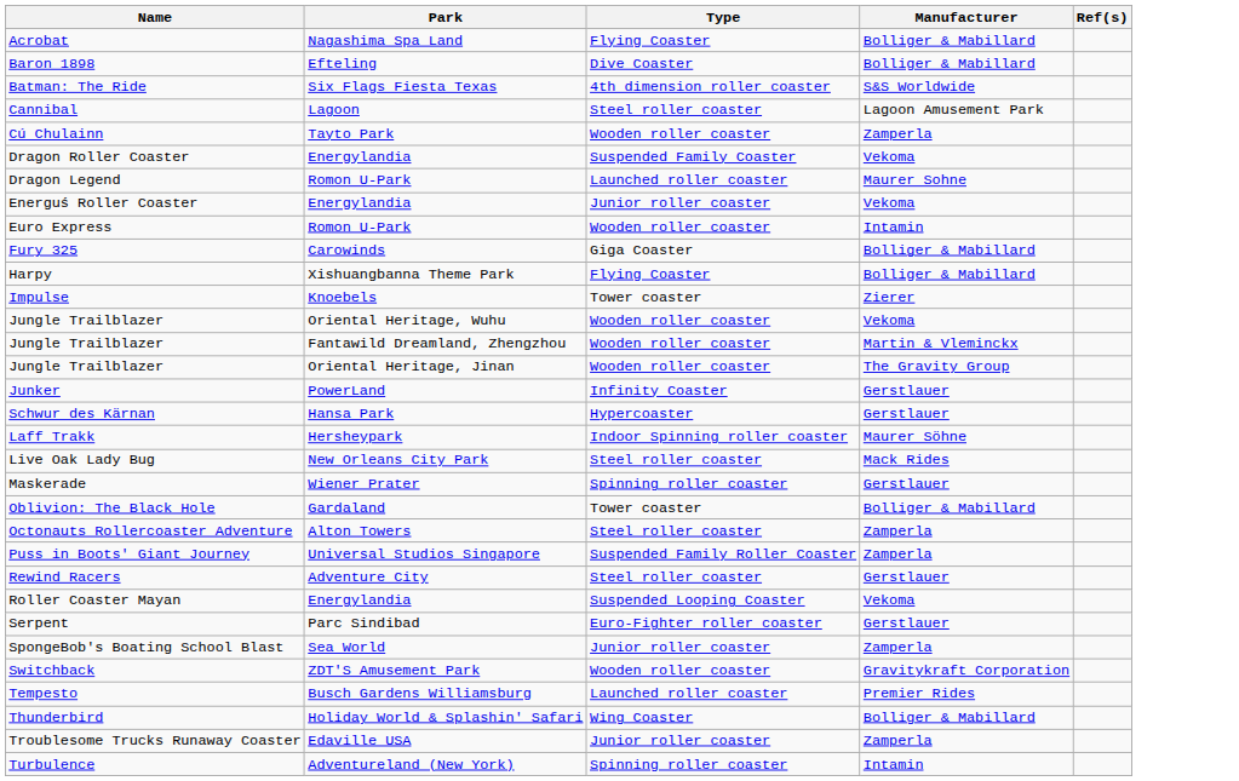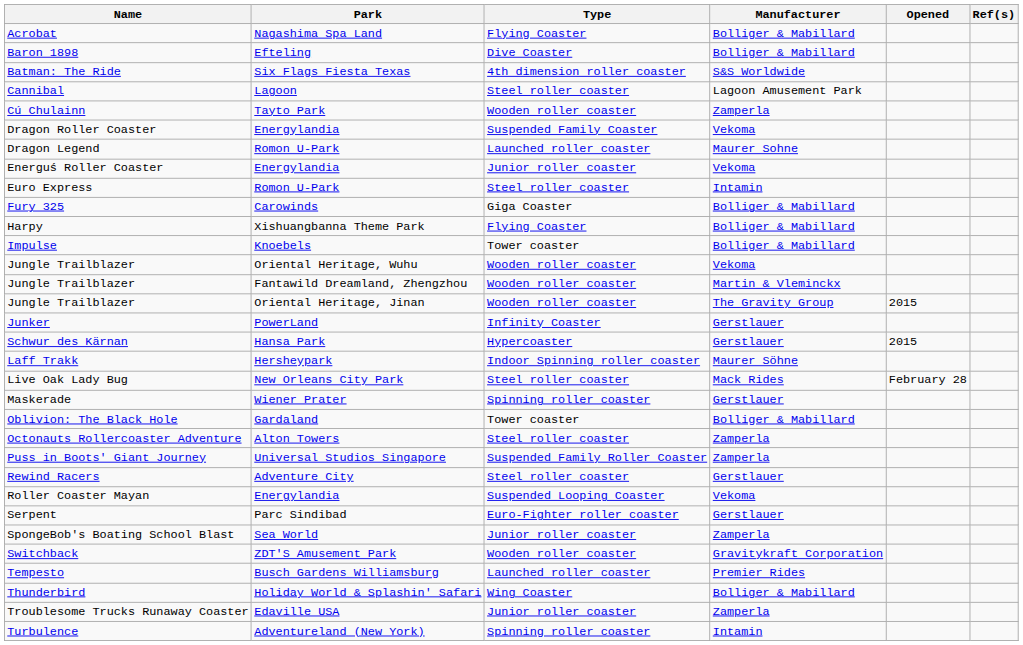 <table class="wikitable sortable">
 <tr>
 <th>Name</th>
 <th>Park</th>
 <th>Type</th>
 <th>Manufacturer</th>
+<th>Opened</th>
 <th class="unsortable">Ref(s)</th>
 </tr>
 <tr>
 <td><a href='#'>Acrobat</a></td>
 <td><a href='#'>Nagashima Spa Land</a></td>
 <td><a href='#'>Flying Coaster</a></td>
 <td><a href='#'>Bolliger & Mabillard</a></td>
 <td></td>
+<td></td>
 </tr>
 <tr>
 <td><a href='#'>Baron 1898</a></td>
 <td><a href='#'>Efteling</a></td>
 <td><a href='#'>Dive Coaster</a></td>
 <td><a href='#'>Bolliger & Mabillard</a></td>
+<td></td>
 <td></td>
 </tr>
 <tr>
 <td><a href='#'>Batman: The Ride</a></td>
 <td><a href='#'>Six Flags Fiesta Texas</a></td>
 <td><a href='#'>4th dimension roller coaster</a></td>
 <td><a href='#'>S&S Worldwide</a></td>
 <td></td>
+<td></td>
 </tr>
 <tr>
 <td><a href='#'>Cannibal</a></td>
 <td><a href='#'>Lagoon</a></td>
 <td><a href='#'>Steel roller coaster</a></td>
 <td>Lagoon Amusement Park</td>
+<td></td>
 <td></td>
 </tr>
 <tr>
 <td><a href='#'>Cú Chulainn</a></td>
 <td><a href='#'>Tayto Park</a></td>
 <td><a href='#'>Wooden roller coaster</a></td>
 <td><a href='#'>Zamperla</a></td>
 <td></td>
+<td></td>
 </tr>
 <tr>
 <td>Dragon Roller Coaster</td>
 <td><a href='#'>Energylandia</a></td>
 <td><a href='#'>Suspended Family Coaster</a></td>
 <td><a href='#'>Vekoma</a></td>
+<td></td>
 <td></td>
 </tr>
 <tr>
 <td>Dragon Legend</td>
 <td><a href='#'>Romon U-Park</a></td>
 <td><a href='#'>Launched roller coaster</a></td>
 <td><a href='#'>Maurer Sohne</a></td>
 <td></td>
+<td></td>
 </tr>
 <tr>
 <td>Energuś Roller Coaster</td>
 <td><a href='#'>Energylandia</a></td>
 <td><a href='#'>Junior roller coaster</a></td>
 <td><a href='#'>Vekoma</a></td>
 <td></td>
+<td></td>
 </tr>
 <tr>
 <td>Euro Express</td>
 <td><a href='#'>Romon U-Park</a></td>
-<td><a href='#'>Wooden roller coaster</a></td>
+<td><a href='#'>Steel roller coaster</a></td>
 <td><a href='#'>Intamin</a></td>
+<td></td>
 <td></td>
 </tr>
 <tr>
 <td><a href='#'>Fury 325</a></td>
 <td><a href='#'>Carowinds</a></td>
 <td>Giga Coaster</td>
 <td><a href='#'>Bolliger & Mabillard</a></td>
 <td></td>
+<td></td>
 </tr>
 <tr>
 <td>Harpy</td>
 <td>Xishuangbanna Theme Park</td>
 <td><a href='#'>Flying Coaster</a></td>
 <td><a href='#'>Bolliger & Mabillard</a></td>
 <td></td>
+<td></td>
 </tr>
 <tr>
 <td><a href='#'>Impulse</a></td>
 <td><a href='#'>Knoebels</a></td>
 <td>Tower coaster</td>
-<td><a href='#'>Zierer</a></td>
+<td><a href='#'>Bolliger & Mabillard</a></td>
+<td></td>
 <td></td>
 </tr>
 <tr>
 <td>Jungle Trailblazer</td>
 <td>Oriental Heritage, Wuhu</td>
 <td><a href='#'>Wooden roller coaster</a></td>
 <td><a href='#'>Vekoma</a></td>
 <td></td>
+<td></td>
 </tr>
 <tr>
 <td>Jungle Trailblazer</td>
 <td>Fantawild Dreamland, Zhengzhou</td>
 <td><a href='#'>Wooden roller coaster</a></td>
 <td><a href='#'>Martin & Vleminckx</a></td>
 <td></td>
+<td></td>
 </tr>
 <tr>
 <td>Jungle Trailblazer</td>
 <td>Oriental Heritage, Jinan</td>
 <td><a href='#'>Wooden roller coaster</a></td>
 <td><a href='#'>The Gravity Group</a></td>
+<td>2015</td>
 <td></td>
 </tr>
 <tr>
 <td><a href='#'>Junker</a></td>
 <td><a href='#'>PowerLand</a></td>
 <td><a href='#'>Infinity Coaster</a></td>
 <td><a href='#'>Gerstlauer</a></td>
 <td></td>
+<td></td>
 </tr>
 <tr>
 <td><a href='#'>Schwur des Kärnan</a></td>
 <td><a href='#'>Hansa Park</a></td>
 <td><a href='#'>Hypercoaster</a></td>
 <td><a href='#'>Gerstlauer</a></td>
+<td>2015</td>
 <td></td>
 </tr>
 <tr>
 <td><a href='#'>Laff Trakk</a></td>
 <td><a href='#'>Hersheypark</a></td>
 <td><a href='#'>Indoor Spinning roller coaster</a></td>
 <td><a href='#'>Maurer Söhne</a></td>
 <td></td>
+<td></td>
 </tr>
 <tr>
 <td>Live Oak Lady Bug</td>
 <td><a href='#'>New Orleans City Park</a></td>
 <td><a href='#'>Steel roller coaster</a></td>
 <td><a href='#'>Mack Rides</a></td>
+<td>February 28</td>
 <td></td>
 </tr>
 <tr>
 <td>Maskerade</td>
 <td><a href='#'>Wiener Prater</a></td>
 <td><a href='#'>Spinning roller coaster</a></td>
 <td><a href='#'>Gerstlauer</a></td>
 <td></td>
+<td></td>
 </tr>
 <tr>
 <td><a href='#'>Oblivion: The Black Hole</a></td>
 <td><a href='#'>Gardaland</a></td>
 <td>Tower coaster</td>
 <td><a href='#'>Bolliger & Mabillard</a></td>
+<td></td>
 <td></td>
 </tr>
 <tr>
 <td><a href='#'>Octonauts Rollercoaster Adventure</a></td>
 <td><a href='#'>Alton Towers</a></td>
 <td><a href='#'>Steel roller coaster</a></td>
 <td><a href='#'>Zamperla</a></td>
 <td></td>
+<td></td>
 </tr>
 <tr>
 <td><a href='#'>Puss in Boots' Giant Journey</a></td>
 <td><a href='#'>Universal Studios Singapore</a></td>
 <td><a href='#'>Suspended Family Roller Coaster</a></td>
 <td><a href='#'>Zamperla</a></td>
+<td></td>
 <td></td>
 </tr>
 <tr>
 <td><a href='#'>Rewind Racers</a></td>
 <td><a href='#'>Adventure City</a></td>
 <td><a href='#'>Steel roller coaster</a></td>
 <td><a href='#'>Gerstlauer</a></td>
 <td></td>
+<td></td>
 </tr>
 <tr>
 <td>Roller Coaster Mayan</td>
 <td><a href='#'>Energylandia</a></td>
 <td><a href='#'>Suspended Looping Coaster</a></td>
 <td><a href='#'>Vekoma</a></td>
+<td></td>
 <td></td>
 </tr>
 <tr>
 <td>Serpent</td>
 <td>Parc Sindibad</td>
 <td><a href='#'>Euro-Fighter roller coaster</a></td>
 <td><a href='#'>Gerstlauer</a></td>
 <td></td>
+<td></td>
 </tr>
 <tr>
 <td>SpongeBob's Boating School Blast</td>
 <td><a href='#'>Sea World</a></td>
 <td><a href='#'>Junior roller coaster</a></td>
 <td><a href='#'>Zamperla</a></td>
+<td></td>
 <td></td>
 </tr>
 <tr>
 <td><a href='#'>Switchback</a></td>
 <td><a href='#'>ZDT'S Amusement Park</a></td>
 <td><a href='#'>Wooden roller coaster</a></td>
 <td><a href='#'>Gravitykraft Corporation</a></td>
 <td></td>
+<td></td>
 </tr>
 <tr>
 <td><a href='#'>Tempesto</a></td>
 <td><a href='#'>Busch Gardens Williamsburg</a></td>
 <td><a href='#'>Launched roller coaster</a></td>
 <td><a href='#'>Premier Rides</a></td>
+<td></td>
 <td></td>
 </tr>
 <tr>
 <td><a href='#'>Thunderbird</a></td>
 <td><a href='#'>Holiday World & Splashin' Safari</a></td>
 <td><a href='#'>Wing Coaster</a></td>
 <td><a href='#'>Bolliger & Mabillard</a></td>
 <td></td>
+<td></td>
 </tr>
 <tr>
 <td>Troublesome Trucks Runaway Coaster</td>
 <td><a href='#'>Edaville USA</a></td>
 <td><a href='#'>Junior roller coaster</a></td>
 <td><a href='#'>Zamperla</a></td>
+<td></td>
 <td></td>
 </tr>
 <tr>
 <td><a href='#'>Turbulence</a></td>
 <td><a href='#'>Adventureland (New York)</a></td>
 <td><a href='#'>Spinning roller coaster</a></td>
 <td><a href='#'>Intamin</a></td>
 <td></td>
+<td></td>
 </tr>
 </table>
